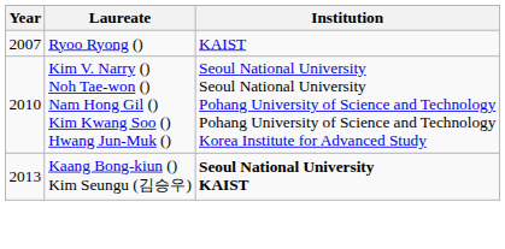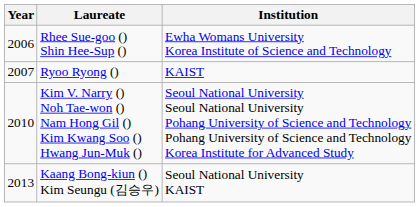 <table class="wikitable">
 <tr>
 <th>Year</th>
 <th>Laureate</th>
 <th>Institution</th>
+</tr>
+<tr>
+<td>2006</td>
+<td><a href='#'>Rhee Sue-goo</a> ()<br><a href='#'>Shin Hee-Sup</a> ()</td>
+<td><a href='#'>Ewha Womans University</a><br><a href='#'>Korea Institute of Science and Technology</a></td>
 </tr>
 <tr>
 <td>2007</td>
 <td><a href='#'>Ryoo Ryong</a> ()</td>
 <td><a href='#'>KAIST</a></td>
 </tr>
 <tr>
 <td>2010</td>
 <td><a href='#'>Kim V. Narry</a> ()<br><a href='#'>Noh Tae-won</a> ()<br><a href='#'>Nam Hong Gil</a> ()<br><a href='#'>Kim Kwang Soo</a> ()<br><a href='#'>Hwang Jun-Muk</a> ()</td>
 <td><a href='#'>Seoul National University</a><br>Seoul National University<br><a href='#'>Pohang University of Science and Technology</a><br>Pohang University of Science and Technology<br><a href='#'>Korea Institute for Advanced Study</a></td>
 </tr>
 <tr>
 <td>2013</td>
 <td><a href='#'>Kaang Bong-kiun</a> ()<br>Kim Seungu (김승우)</td>
-<td><strong>Seoul National University<br>KAIST</strong></td>
+<td>Seoul National University<br>KAIST</td>
 </tr>
 </table>
